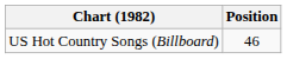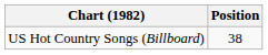 <table class="wikitable">
 <tr>
 <th>Chart (1982)</th>
 <th>Position</th>
 </tr>
 <tr>
 <td>US Hot Country Songs (<em>Billboard</em>)</td>
-<td align="center">46</td>
+<td align="center">38</td>
 </tr>
 </table>
